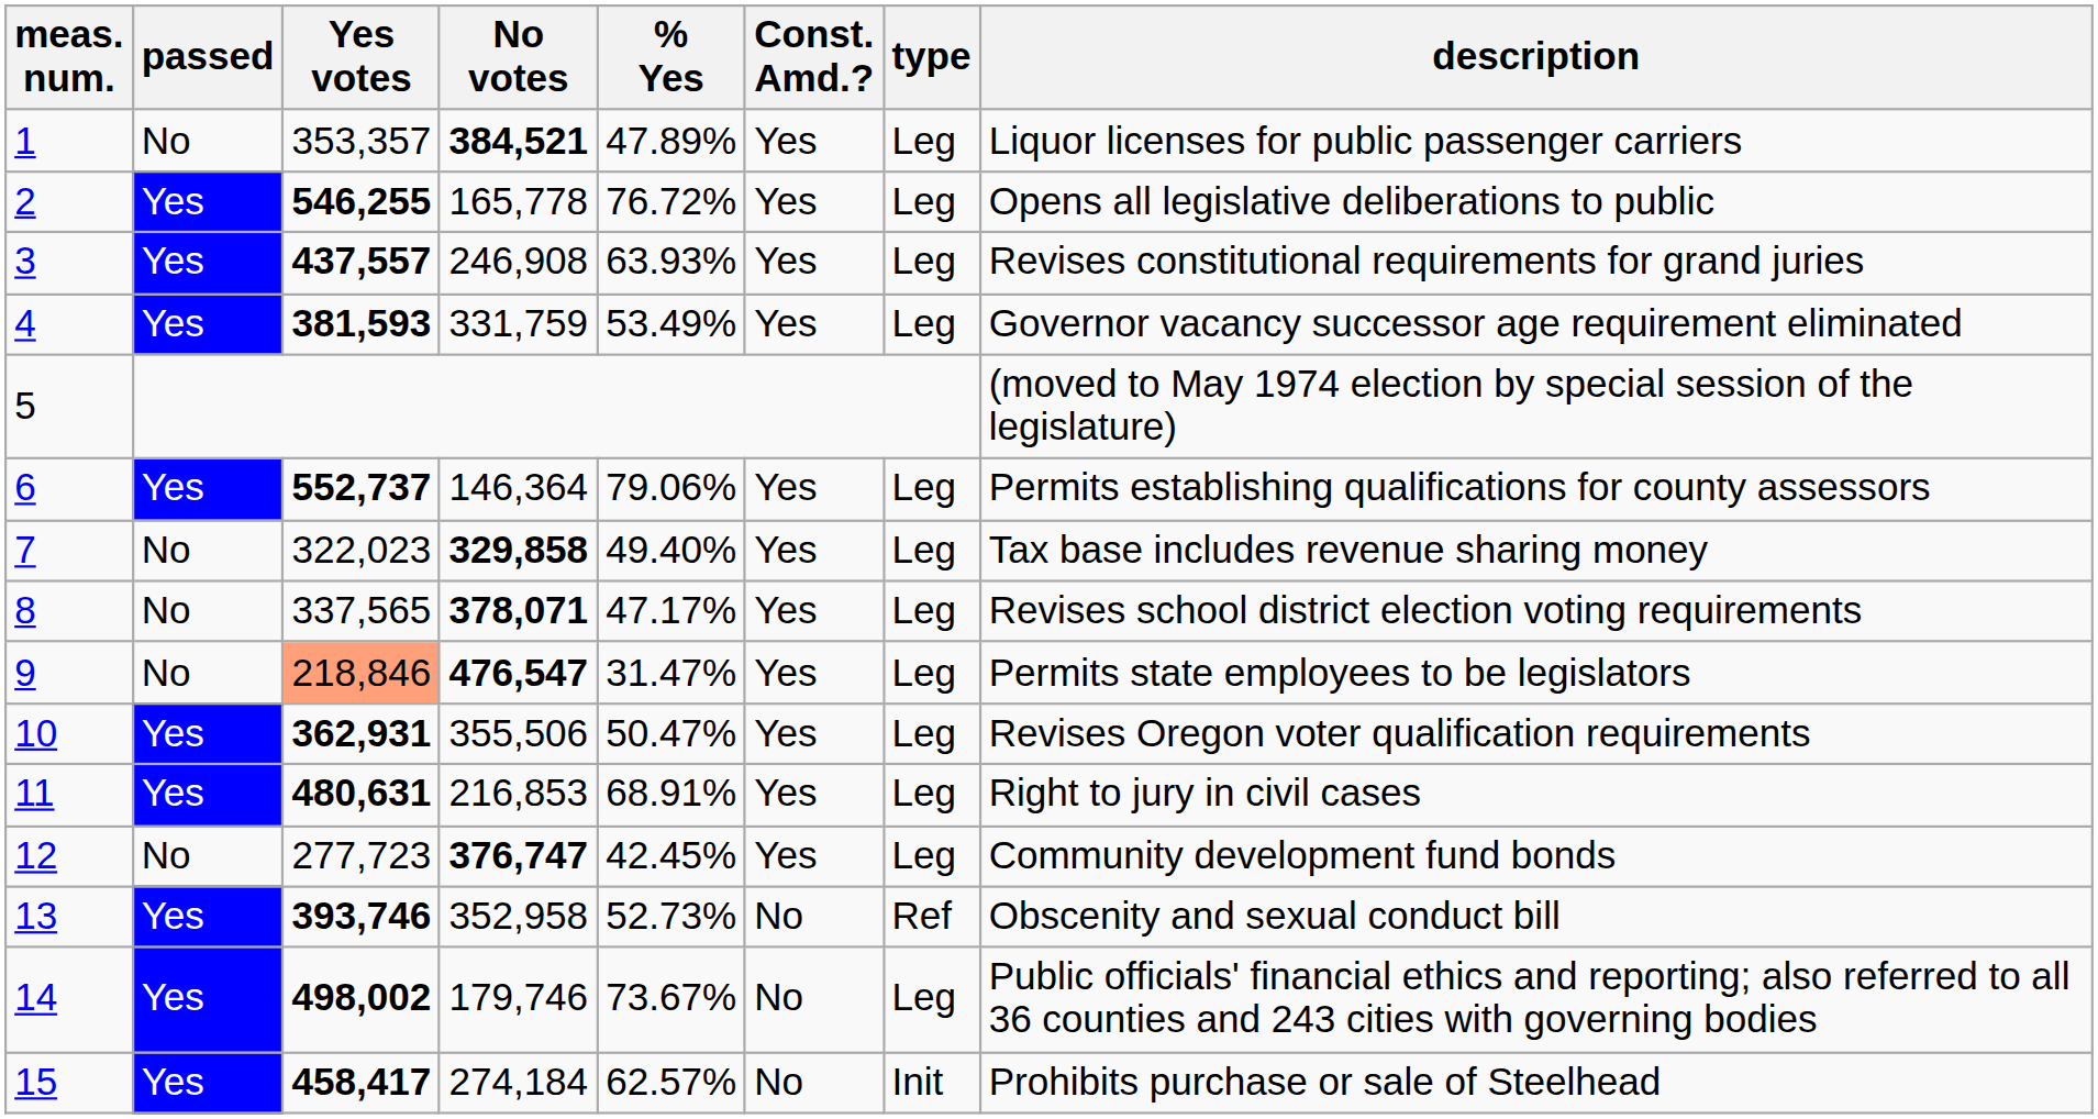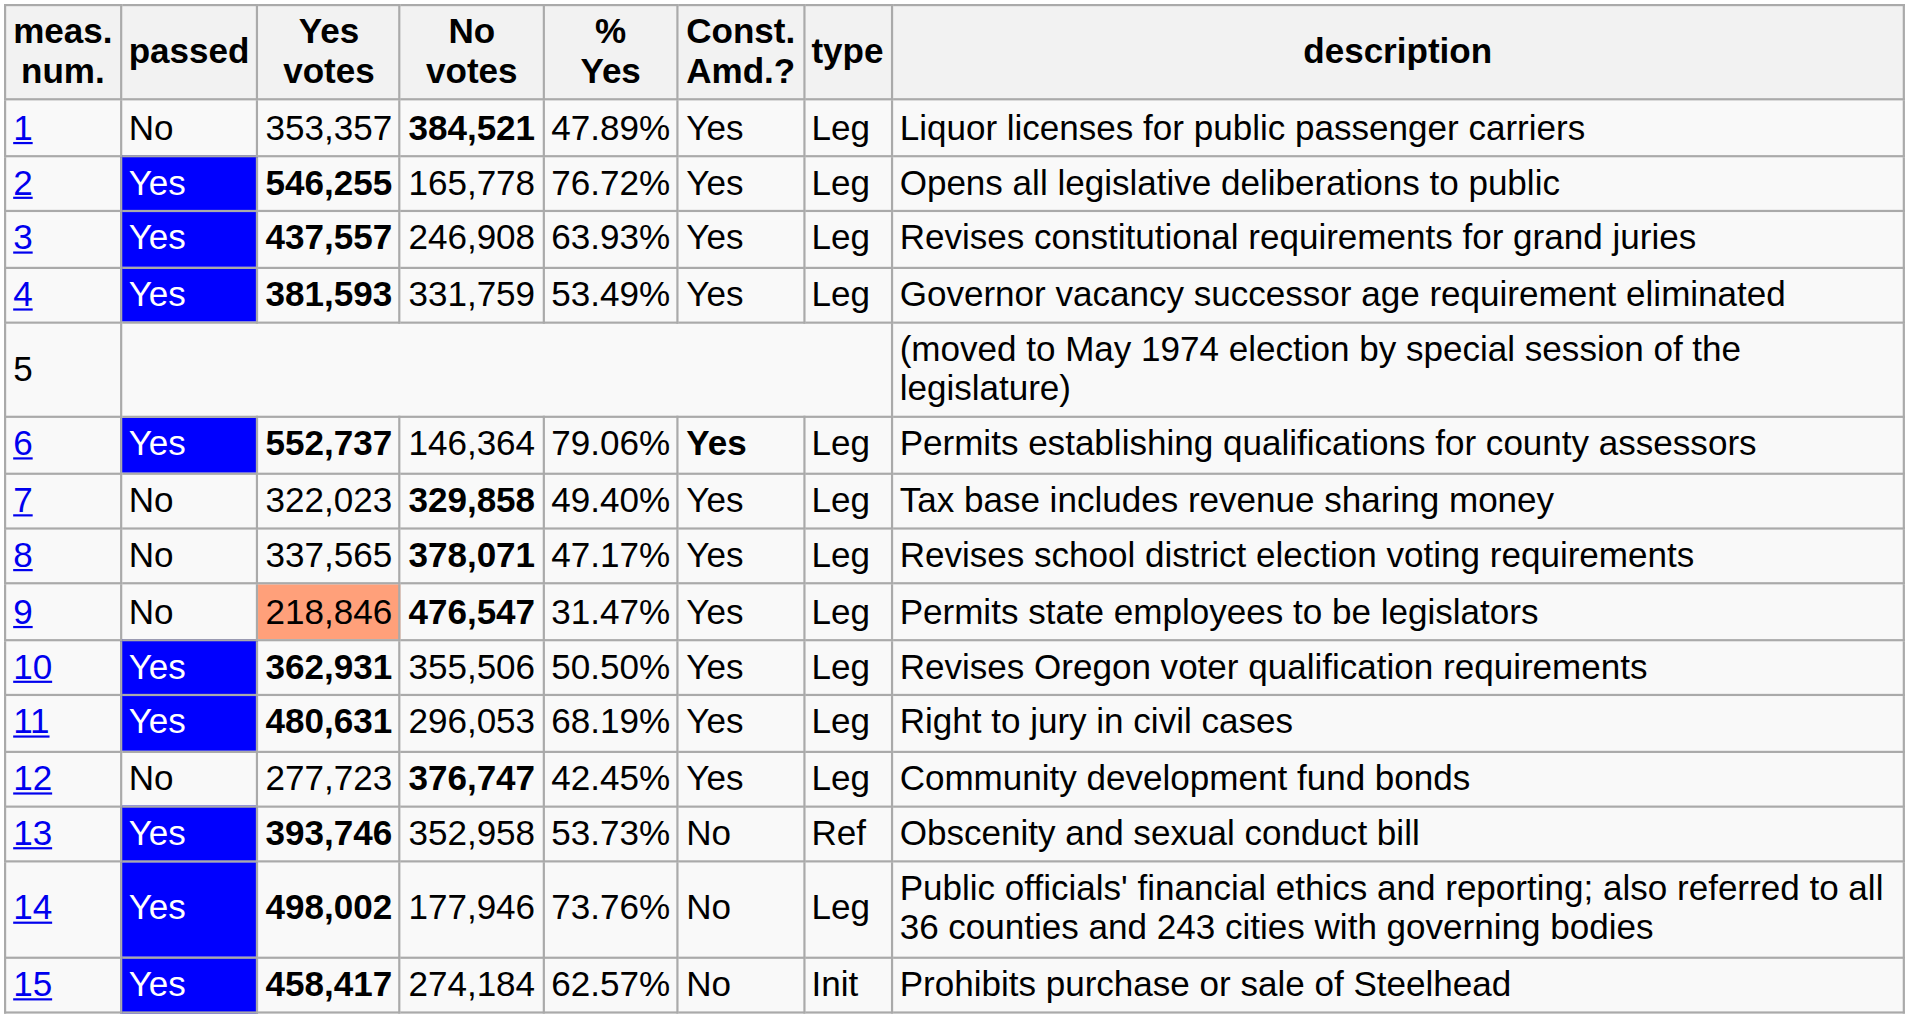 <table class="wikitable sortable">
 <tr>
 <th>meas.<br>num.</th>
 <th>passed</th>
 <th>Yes<br>votes</th>
 <th>No<br>votes</th>
 <th>%<br>Yes</th>
 <th>Const.<br>Amd.?</th>
 <th>type</th>
 <th>description</th>
 </tr>
 <tr>
 <td><a href='#'>1</a></td>
 <td>No</td>
 <td>353,357</td>
 <td><strong>384,521</strong></td>
 <td>47.89%</td>
 <td>Yes</td>
 <td>Leg</td>
 <td>Liquor licenses for public passenger carriers</td>
 </tr>
 <tr>
 <td><a href='#'>2</a></td>
 <td style="background:blue;color:white">Yes</td>
 <td><strong>546,255</strong></td>
 <td>165,778</td>
 <td>76.72%</td>
 <td>Yes</td>
 <td>Leg</td>
 <td>Opens all legislative deliberations to public</td>
 </tr>
 <tr>
 <td><a href='#'>3</a></td>
 <td style="background:blue;color:white">Yes</td>
 <td><strong>437,557</strong></td>
 <td>246,908</td>
 <td>63.93%</td>
 <td>Yes</td>
 <td>Leg</td>
 <td>Revises constitutional requirements for grand juries</td>
 </tr>
 <tr>
 <td><a href='#'>4</a></td>
 <td style="background:blue;color:white">Yes</td>
 <td><strong>381,593</strong></td>
 <td>331,759</td>
 <td>53.49%</td>
 <td>Yes</td>
 <td>Leg</td>
 <td>Governor vacancy successor age requirement eliminated</td>
 </tr>
 <tr>
 <td>5</td>
 <td colspan="6"></td>
 <td>(moved to May 1974 election by special session of the legislature)</td>
 </tr>
 <tr>
 <td><a href='#'>6</a></td>
 <td style="background:blue;color:white">Yes</td>
 <td><strong>552,737</strong></td>
 <td>146,364</td>
 <td>79.06%</td>
-<td>Yes</td>
+<td><strong>Yes</strong></td>
 <td>Leg</td>
 <td>Permits establishing qualifications for county assessors</td>
 </tr>
 <tr>
 <td><a href='#'>7</a></td>
 <td>No</td>
 <td>322,023</td>
 <td><strong>329,858</strong></td>
 <td>49.40%</td>
 <td>Yes</td>
 <td>Leg</td>
 <td>Tax base includes revenue sharing money</td>
 </tr>
 <tr>
 <td><a href='#'>8</a></td>
 <td>No</td>
 <td>337,565</td>
 <td><strong>378,071</strong></td>
 <td>47.17%</td>
 <td>Yes</td>
 <td>Leg</td>
 <td>Revises school district election voting requirements</td>
 </tr>
 <tr>
 <td><a href='#'>9</a></td>
 <td>No</td>
 <td style="background: lightsalmon;">218,846</td>
 <td><strong>476,547</strong></td>
 <td>31.47%</td>
 <td>Yes</td>
 <td>Leg</td>
 <td>Permits state employees to be legislators</td>
 </tr>
 <tr>
 <td><a href='#'>10</a></td>
 <td style="background:blue;color:white">Yes</td>
 <td><strong>362,931</strong></td>
 <td>355,506</td>
-<td>50.47%</td>
+<td>50.50%</td>
 <td>Yes</td>
 <td>Leg</td>
 <td>Revises Oregon voter qualification requirements</td>
 </tr>
 <tr>
 <td><a href='#'>11</a></td>
 <td style="background:blue;color:white">Yes</td>
 <td><strong>480,631</strong></td>
-<td>216,853</td>
-<td>68.91%</td>
+<td>296,053</td>
+<td>68.19%</td>
 <td>Yes</td>
 <td>Leg</td>
 <td>Right to jury in civil cases</td>
 </tr>
 <tr>
 <td><a href='#'>12</a></td>
 <td>No</td>
 <td>277,723</td>
 <td><strong>376,747</strong></td>
 <td>42.45%</td>
 <td>Yes</td>
 <td>Leg</td>
 <td>Community development fund bonds</td>
 </tr>
 <tr>
 <td><a href='#'>13</a></td>
 <td style="background:blue;color:white">Yes</td>
 <td><strong>393,746</strong></td>
 <td>352,958</td>
-<td>52.73%</td>
+<td>53.73%</td>
 <td>No</td>
 <td>Ref</td>
 <td>Obscenity and sexual conduct bill</td>
 </tr>
 <tr>
 <td><a href='#'>14</a></td>
 <td style="background:blue;color:white">Yes</td>
 <td><strong>498,002</strong></td>
-<td>179,746</td>
-<td>73.67%</td>
+<td>177,946</td>
+<td>73.76%</td>
 <td>No</td>
 <td>Leg</td>
 <td>Public officials' financial ethics and reporting; also referred to all 36 counties and 243 cities with governing bodies</td>
 </tr>
 <tr>
 <td><a href='#'>15</a></td>
 <td style="background:blue;color:white">Yes</td>
 <td><strong>458,417</strong></td>
 <td>274,184</td>
 <td>62.57%</td>
 <td>No</td>
 <td>Init</td>
 <td>Prohibits purchase or sale of Steelhead</td>
 </tr>
 </table>
